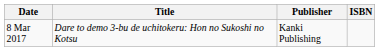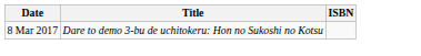 <table class="wikitable">
 <tr>
 <th>Date</th>
 <th>Title</th>
-<th>Publisher</th>
 <th>ISBN</th>
 </tr>
 <tr>
 <td>8 Mar 2017</td>
 <td><em>Dare to demo 3-bu de uchitokeru: Hon no Sukoshi no Kotsu</em></td>
-<td>Kanki Publishing</td>
 <td></td>
 </tr>
 </table>
